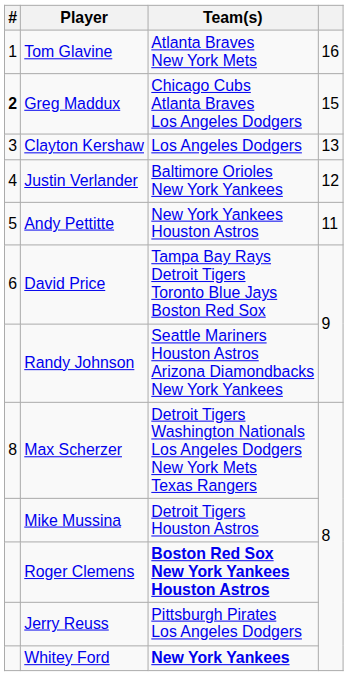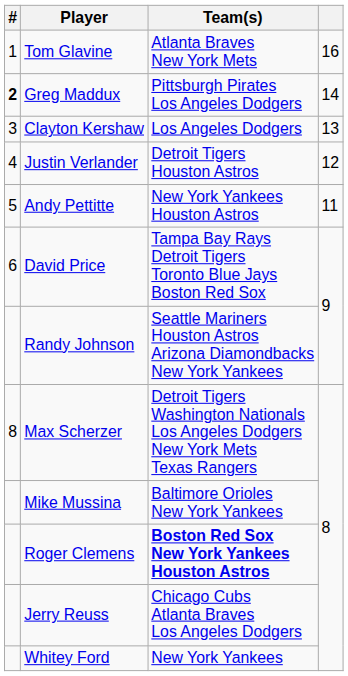 <table class="wikitable" style="float:left;">
 <tr>
 <th>#</th>
 <th>Player</th>
 <th>Team(s)</th>
 <th></th>
 </tr>
 <tr>
 <td>1</td>
 <td><a href='#'>Tom Glavine</a></td>
 <td><a href='#'>Atlanta Braves</a><br><a href='#'>New York Mets</a></td>
 <td>16</td>
 </tr>
 <tr>
 <td><strong>2</strong></td>
 <td><a href='#'>Greg Maddux</a></td>
-<td><a href='#'>Chicago Cubs</a><br><a href='#'>Atlanta Braves</a><br><a href='#'>Los Angeles Dodgers</a></td>
-<td>15</td>
+<td><a href='#'>Pittsburgh Pirates</a><br><a href='#'>Los Angeles Dodgers</a></td>
+<td>14</td>
 </tr>
 <tr>
 <td>3</td>
 <td><a href='#'>Clayton Kershaw</a></td>
 <td><a href='#'>Los Angeles Dodgers</a></td>
 <td>13</td>
 </tr>
 <tr>
 <td>4</td>
 <td><a href='#'>Justin Verlander</a></td>
-<td><a href='#'>Baltimore Orioles</a><br><a href='#'>New York Yankees</a></td>
+<td><a href='#'>Detroit Tigers</a><br><a href='#'>Houston Astros</a></td>
 <td>12</td>
 </tr>
 <tr>
 <td>5</td>
 <td><a href='#'>Andy Pettitte</a></td>
 <td><a href='#'>New York Yankees</a><br><a href='#'>Houston Astros</a></td>
 <td>11</td>
 </tr>
 <tr>
 <td>6</td>
 <td><a href='#'>David Price</a></td>
 <td><a href='#'>Tampa Bay Rays</a><br><a href='#'>Detroit Tigers</a><br><a href='#'>Toronto Blue Jays</a><br><a href='#'>Boston Red Sox</a></td>
 <td rowspan=2>9</td>
 </tr>
 <tr>
 <td></td>
 <td><a href='#'>Randy Johnson</a></td>
 <td><a href='#'>Seattle Mariners</a><br><a href='#'>Houston Astros</a><br><a href='#'>Arizona Diamondbacks</a><br><a href='#'>New York Yankees</a></td>
 </tr>
 <tr>
 <td>8</td>
 <td><a href='#'>Max Scherzer</a></td>
 <td><a href='#'>Detroit Tigers</a><br><a href='#'>Washington Nationals</a><br><a href='#'>Los Angeles Dodgers</a><br><a href='#'>New York Mets</a><br><a href='#'>Texas Rangers</a></td>
 <td rowspan=5>8</td>
 </tr>
 <tr>
 <td></td>
 <td><a href='#'>Mike Mussina</a></td>
-<td><a href='#'>Detroit Tigers</a><br><a href='#'>Houston Astros</a></td>
+<td><a href='#'>Baltimore Orioles</a><br><a href='#'>New York Yankees</a></td>
 </tr>
 <tr>
 <td></td>
 <td><a href='#'>Roger Clemens</a></td>
 <td><strong><a href='#'>Boston Red Sox</a><br><a href='#'>New York Yankees</a><br><a href='#'>Houston Astros</a></strong></td>
 </tr>
 <tr>
 <td></td>
 <td><a href='#'>Jerry Reuss</a></td>
-<td><a href='#'>Pittsburgh Pirates</a><br><a href='#'>Los Angeles Dodgers</a></td>
+<td><a href='#'>Chicago Cubs</a><br><a href='#'>Atlanta Braves</a><br><a href='#'>Los Angeles Dodgers</a></td>
 </tr>
 <tr>
 <td></td>
 <td><a href='#'>Whitey Ford</a></td>
-<td><strong><a href='#'>New York Yankees</a></strong></td>
+<td><a href='#'>New York Yankees</a></td>
 </tr>
 </table>
